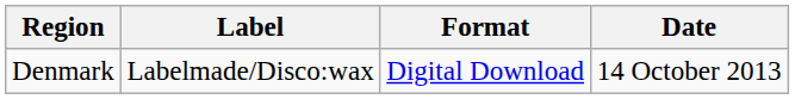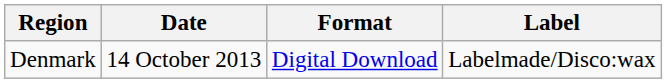 <table class="wikitable">
 <tr>
 <th>Region</th>
+<th>Date</th>
+<th>Format</th>
 <th>Label</th>
-<th>Format</th>
-<th>Date</th>
 </tr>
 <tr>
 <td>Denmark</td>
+<td>14 October 2013</td>
+<td><a href='#'>Digital Download</a></td>
 <td>Labelmade/Disco:wax</td>
-<td><a href='#'>Digital Download</a></td>
-<td>14 October 2013</td>
 </tr>
 </table>
